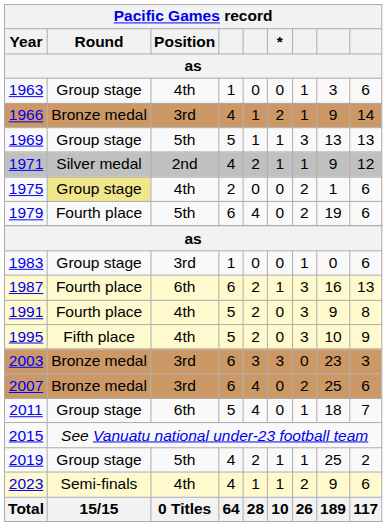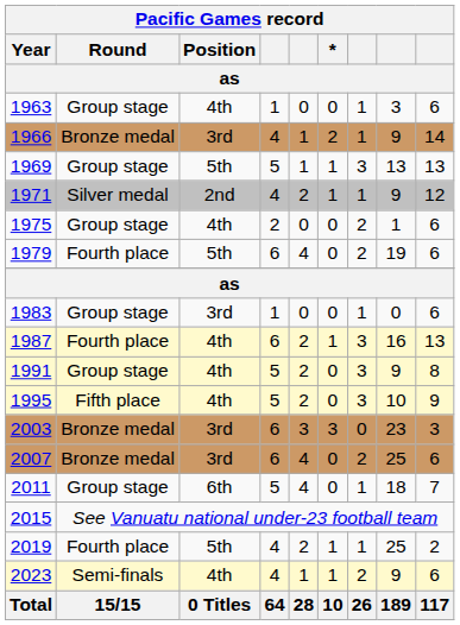 <table class="wikitable" style="text-align: center;">
 <tr>
 <th colspan=9><a href='#'>Pacific Games</a> record</th>
 </tr>
 <tr>
 <th>Year</th>
 <th>Round</th>
 <th>Position</th>
 <th></th>
 <th></th>
 <th>*</th>
 <th></th>
 <th></th>
 <th></th>
 </tr>
 <tr>
 <th colspan=9>as </th>
 </tr>
 <tr>
 <td> <a href='#'>1963</a></td>
 <td>Group stage</td>
 <td>4th</td>
 <td>1</td>
 <td>0</td>
 <td>0</td>
 <td>1</td>
 <td>3</td>
 <td>6</td>
 </tr>
 <tr style="background:#c96;">
 <td> <a href='#'>1966</a></td>
 <td>Bronze medal</td>
 <td>3rd</td>
 <td>4</td>
 <td>1</td>
 <td>2</td>
 <td>1</td>
 <td>9</td>
 <td>14</td>
 </tr>
 <tr>
 <td> <a href='#'>1969</a></td>
 <td>Group stage</td>
 <td>5th</td>
 <td>5</td>
 <td>1</td>
 <td>1</td>
 <td>3</td>
 <td>13</td>
 <td>13</td>
 </tr>
 <tr style="background:silver;">
 <td> <a href='#'>1971</a></td>
 <td>Silver medal</td>
 <td>2nd</td>
 <td>4</td>
 <td>2</td>
 <td>1</td>
 <td>1</td>
 <td>9</td>
 <td>12</td>
 </tr>
 <tr>
 <td> <a href='#'>1975</a></td>
-<td style="background: khaki;">Group stage</td>
+<td>Group stage</td>
 <td>4th</td>
 <td>2</td>
 <td>0</td>
 <td>0</td>
 <td>2</td>
 <td>1</td>
 <td>6</td>
 </tr>
 <tr>
 <td> <a href='#'>1979</a></td>
 <td>Fourth place</td>
 <td>5th</td>
 <td>6</td>
 <td>4</td>
 <td>0</td>
 <td>2</td>
 <td>19</td>
 <td>6</td>
 </tr>
 <tr>
 </tr>
 <tr>
 <th colspan=9>as </th>
 </tr>
 <tr>
 <td> <a href='#'>1983</a></td>
 <td>Group stage</td>
 <td>3rd</td>
 <td>1</td>
 <td>0</td>
 <td>0</td>
 <td>1</td>
 <td>0</td>
 <td>6</td>
 </tr>
 <tr style="background:LemonChiffon;">
 <td> <a href='#'>1987</a></td>
 <td>Fourth place</td>
-<td>6th</td>
+<td>4th</td>
 <td>6</td>
 <td>2</td>
 <td>1</td>
 <td>3</td>
 <td>16</td>
 <td>13</td>
 </tr>
 <tr style="background:LemonChiffon;">
 <td> <a href='#'>1991</a></td>
-<td>Fourth place</td>
+<td>Group stage</td>
 <td>4th</td>
 <td>5</td>
 <td>2</td>
 <td>0</td>
 <td>3</td>
 <td>9</td>
 <td>8</td>
 </tr>
 <tr style="background:LemonChiffon;">
 <td> <a href='#'>1995</a></td>
 <td>Fifth place</td>
 <td>4th</td>
 <td>5</td>
 <td>2</td>
 <td>0</td>
 <td>3</td>
 <td>10</td>
 <td>9</td>
 </tr>
 <tr style="background:#c96;">
 <td> <a href='#'>2003</a></td>
 <td>Bronze medal</td>
 <td>3rd</td>
 <td>6</td>
 <td>3</td>
 <td>3</td>
 <td>0</td>
 <td>23</td>
 <td>3</td>
 </tr>
 <tr style="background:#c96;">
 <td> <a href='#'>2007</a></td>
 <td>Bronze medal</td>
 <td>3rd</td>
 <td>6</td>
 <td>4</td>
 <td>0</td>
 <td>2</td>
 <td>25</td>
 <td>6</td>
 </tr>
 <tr>
 <td> <a href='#'>2011</a></td>
 <td>Group stage</td>
 <td>6th</td>
 <td>5</td>
 <td>4</td>
 <td>0</td>
 <td>1</td>
 <td>18</td>
 <td>7</td>
 </tr>
 <tr>
 <td> <a href='#'>2015</a></td>
 <td colspan=8><em>See <a href='#'>Vanuatu national under-23 football team</a></em></td>
 </tr>
 <tr>
 <td> <a href='#'>2019</a></td>
-<td>Group stage</td>
+<td>Fourth place</td>
 <td>5th</td>
 <td>4</td>
 <td>2</td>
 <td>1</td>
 <td>1</td>
 <td>25</td>
 <td>2</td>
 </tr>
 <tr style="background:LemonChiffon;">
 <td> <a href='#'>2023</a></td>
 <td>Semi-finals</td>
 <td>4th</td>
 <td>4</td>
 <td>1</td>
 <td>1</td>
 <td>2</td>
 <td>9</td>
 <td>6</td>
 </tr>
 <tr>
 <th>Total</th>
 <th>15/15</th>
 <th>0 Titles</th>
 <th>64</th>
 <th>28</th>
 <th>10</th>
 <th>26</th>
 <th>189</th>
 <th>117</th>
 </tr>
 </table>
